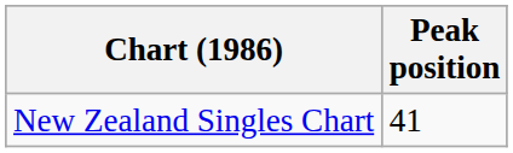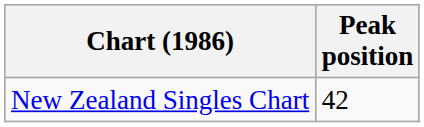 <table class="wikitable">
 <tr>
 <th>Chart (1986)</th>
 <th>Peak<br>position</th>
 </tr>
 <tr>
 <td><a href='#'>New Zealand Singles Chart</a></td>
-<td>41</td>
+<td>42</td>
 </tr>
 </table>
